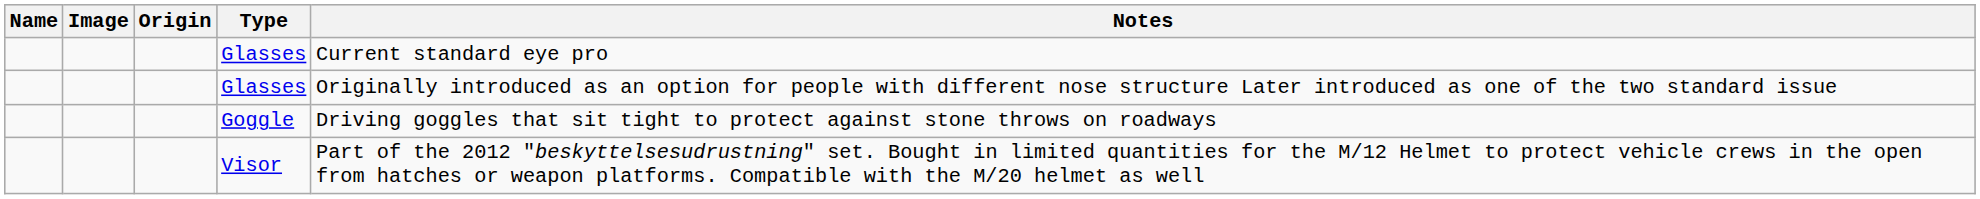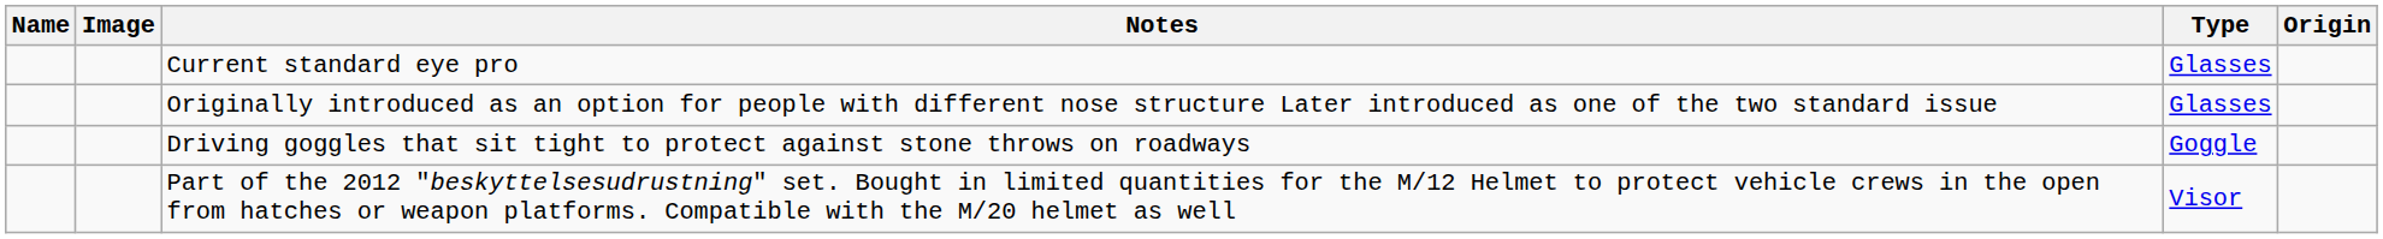 <table class="wikitable" style="width:100%;">
 <tr>
 <th>Name</th>
 <th>Image</th>
+<th>Notes</th>
+<th>Type</th>
 <th>Origin</th>
-<th>Type</th>
-<th>Notes</th>
 </tr>
 <tr>
 <td></td>
 <td></td>
+<td>Current standard eye pro</td>
+<td><a href='#'>Glasses</a></td>
 <td></td>
-<td><a href='#'>Glasses</a></td>
-<td>Current standard eye pro</td>
 </tr>
 <tr>
 <td></td>
 <td></td>
+<td>Originally introduced as an option for people with different nose structure Later introduced as one of the two standard issue</td>
+<td><a href='#'>Glasses</a></td>
 <td></td>
-<td><a href='#'>Glasses</a></td>
-<td>Originally introduced as an option for people with different nose structure Later introduced as one of the two standard issue</td>
 </tr>
 <tr>
 <td></td>
 <td></td>
+<td>Driving goggles that sit tight to protect against stone throws on roadways</td>
+<td><a href='#'>Goggle</a></td>
 <td></td>
-<td><a href='#'>Goggle</a></td>
-<td>Driving goggles that sit tight to protect against stone throws on roadways</td>
 </tr>
 <tr>
 <td></td>
 <td></td>
+<td>Part of the 2012 "<em>beskyttelsesudrustning</em>" set. Bought in limited quantities for the M/12 Helmet to protect vehicle crews in the open from hatches or weapon platforms. Compatible with the M/20 helmet as well</td>
+<td><a href='#'>Visor</a></td>
 <td></td>
-<td><a href='#'>Visor</a></td>
-<td>Part of the 2012 "<em>beskyttelsesudrustning</em>" set. Bought in limited quantities for the M/12 Helmet to protect vehicle crews in the open from hatches or weapon platforms. Compatible with the M/20 helmet as well</td>
 </tr>
 </table>
